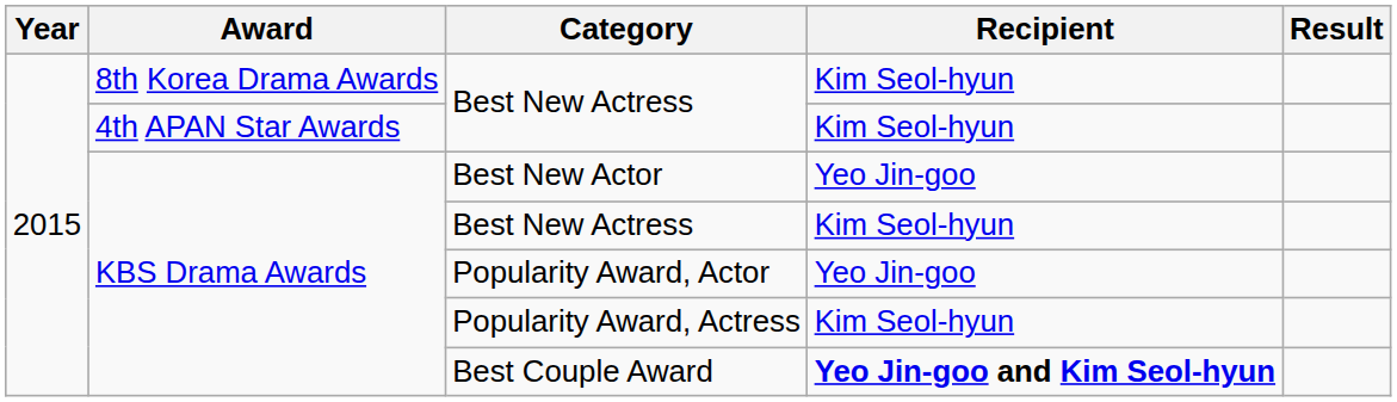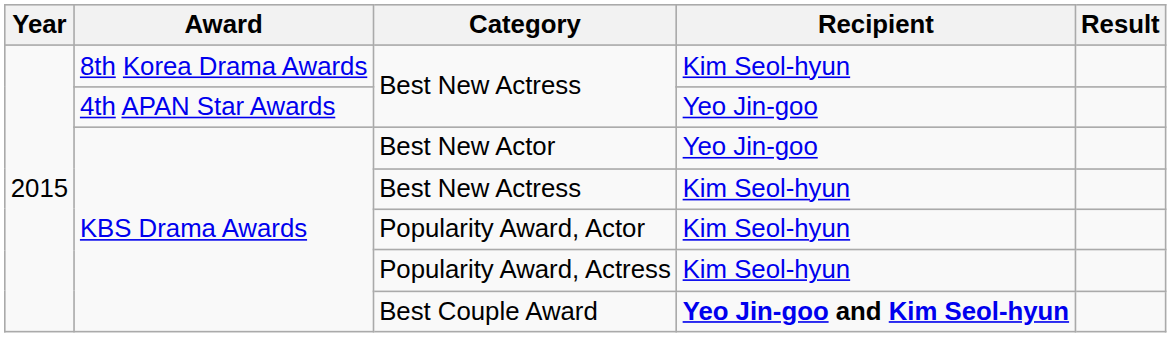 <table class="wikitable">
 <tr>
 <th>Year</th>
 <th>Award</th>
 <th>Category</th>
 <th>Recipient</th>
 <th>Result</th>
 </tr>
 <tr>
 <td rowspan="7">2015</td>
 <td><a href='#'>8th</a> <a href='#'>Korea Drama Awards</a></td>
 <td rowspan="2">Best New Actress</td>
 <td><a href='#'>Kim Seol-hyun</a></td>
 <td></td>
 </tr>
 <tr>
 <td><a href='#'>4th</a> <a href='#'>APAN Star Awards</a></td>
-<td><a href='#'>Kim Seol-hyun</a></td>
+<td><a href='#'>Yeo Jin-goo</a></td>
 <td></td>
 </tr>
 <tr>
 <td rowspan="5"><a href='#'>KBS Drama Awards</a></td>
 <td>Best New Actor</td>
 <td><a href='#'>Yeo Jin-goo</a></td>
 <td></td>
 </tr>
 <tr>
 <td>Best New Actress</td>
 <td><a href='#'>Kim Seol-hyun</a></td>
 <td></td>
 </tr>
 <tr>
 <td>Popularity Award, Actor</td>
-<td><a href='#'>Yeo Jin-goo</a></td>
+<td><a href='#'>Kim Seol-hyun</a></td>
 <td></td>
 </tr>
 <tr>
 <td>Popularity Award, Actress</td>
 <td><a href='#'>Kim Seol-hyun</a></td>
 <td></td>
 </tr>
 <tr>
 <td>Best Couple Award</td>
 <td><strong><a href='#'>Yeo Jin-goo</a> and <a href='#'>Kim Seol-hyun</a></strong></td>
 <td></td>
 </tr>
 </table>
